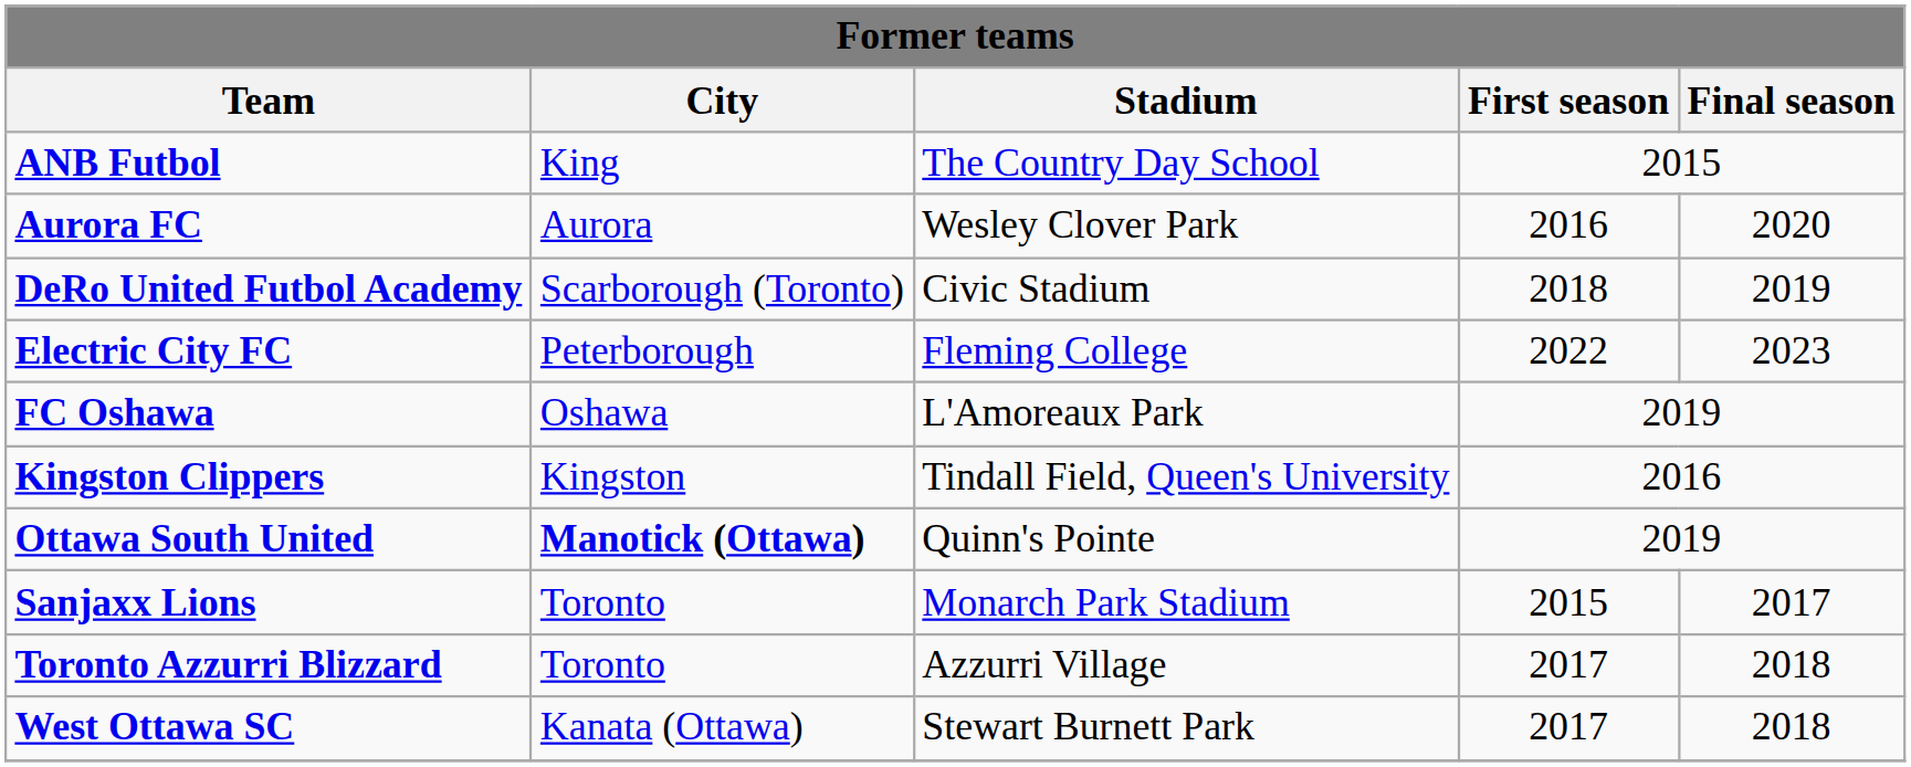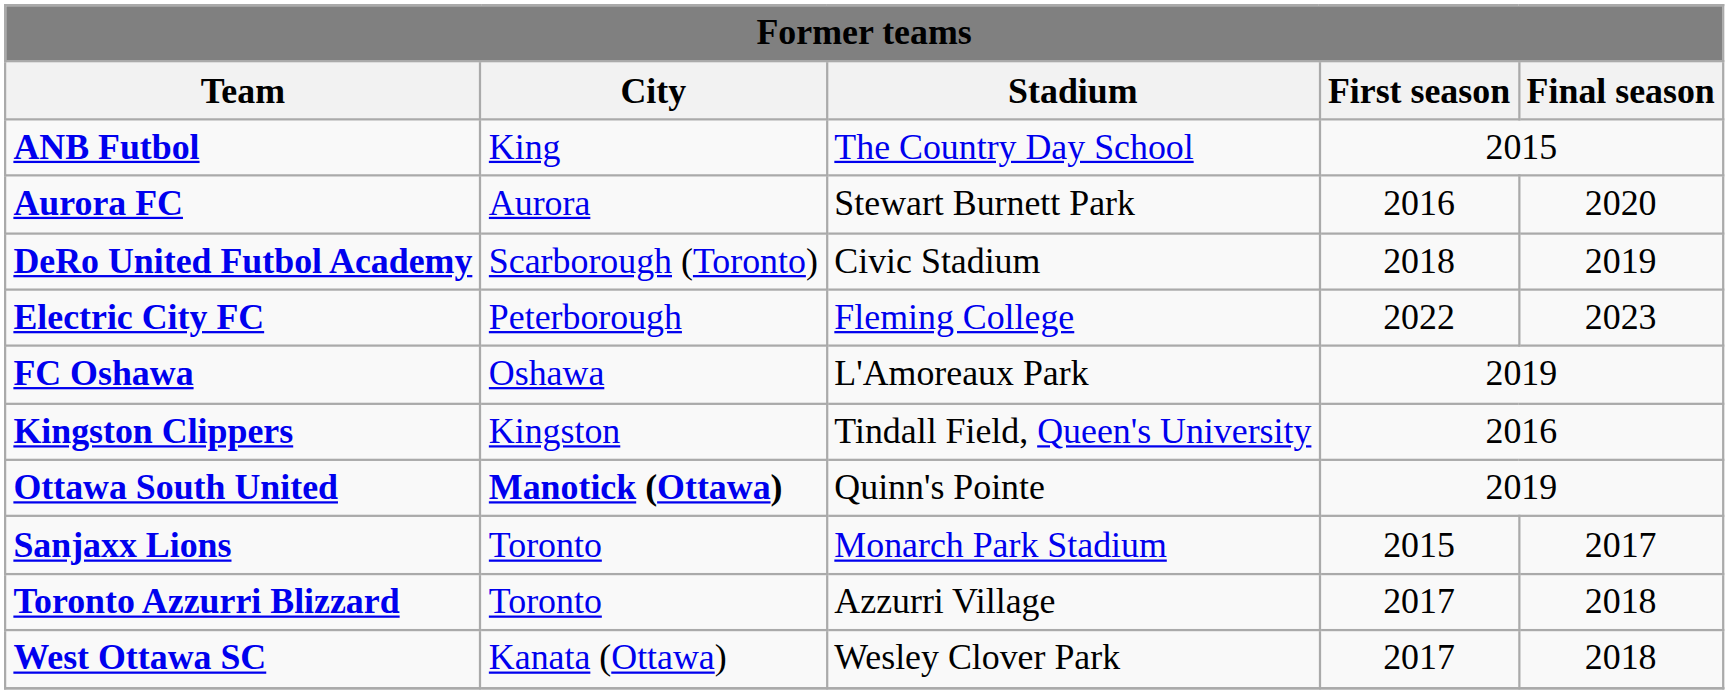 <table class="wikitable" style="text-align:left">
 <tr>
 <th colspan="5" style="background:gray;"><span>Former teams</span></th>
 </tr>
 <tr>
 <th style="background:">Team</th>
 <th style="background:">City</th>
 <th style="background:">Stadium</th>
 <th style="background:">First season</th>
 <th style="background:">Final season</th>
 </tr>
 <tr>
 <td><strong><a href='#'>ANB Futbol</a></strong></td>
 <td><a href='#'>King</a></td>
 <td><a href='#'>The Country Day School</a></td>
 <td colspan="2" align="center">2015</td>
 </tr>
 <tr>
 <td><strong><a href='#'>Aurora FC</a></strong></td>
 <td><a href='#'>Aurora</a></td>
-<td>Wesley Clover Park</td>
+<td>Stewart Burnett Park</td>
 <td align=center>2016</td>
 <td align=center>2020</td>
 </tr>
 <tr>
 <td><strong><a href='#'>DeRo United Futbol Academy</a></strong></td>
 <td><a href='#'>Scarborough</a> (<a href='#'>Toronto</a>)</td>
 <td>Civic Stadium</td>
 <td align=center>2018</td>
 <td align=center>2019</td>
 </tr>
 <tr>
 <td><strong><a href='#'>Electric City FC</a></strong></td>
 <td><a href='#'>Peterborough</a></td>
 <td><a href='#'>Fleming College</a></td>
 <td align=center>2022</td>
 <td align=center>2023</td>
 </tr>
 <tr>
 <td><strong><a href='#'>FC Oshawa</a></strong></td>
 <td><a href='#'>Oshawa</a></td>
 <td>L'Amoreaux Park</td>
 <td colspan="2" align="center">2019</td>
 </tr>
 <tr>
 <td><strong><a href='#'>Kingston Clippers</a></strong></td>
 <td><a href='#'>Kingston</a></td>
 <td>Tindall Field, <a href='#'>Queen's University</a></td>
 <td colspan="2" align="center">2016</td>
 </tr>
 <tr>
 <td><strong><a href='#'>Ottawa South United</a></strong></td>
 <td><strong><a href='#'>Manotick</a> (<a href='#'>Ottawa</a>)</strong></td>
 <td>Quinn's Pointe</td>
 <td colspan="2" align="center">2019</td>
 </tr>
 <tr>
 <td><strong><a href='#'>Sanjaxx Lions</a></strong></td>
 <td><a href='#'>Toronto</a></td>
 <td><a href='#'>Monarch Park Stadium</a></td>
 <td align=center>2015</td>
 <td align=center>2017</td>
 </tr>
 <tr>
 <td><strong><a href='#'>Toronto Azzurri Blizzard</a></strong></td>
 <td><a href='#'>Toronto</a></td>
 <td>Azzurri Village</td>
 <td align=center>2017</td>
 <td align=center>2018</td>
 </tr>
 <tr>
 <td><strong><a href='#'>West Ottawa SC</a></strong></td>
 <td><a href='#'>Kanata</a> (<a href='#'>Ottawa</a>)</td>
-<td>Stewart Burnett Park</td>
+<td>Wesley Clover Park</td>
 <td align=center>2017</td>
 <td align=center>2018</td>
 </tr>
 <tr>
 </tr>
 </table>
